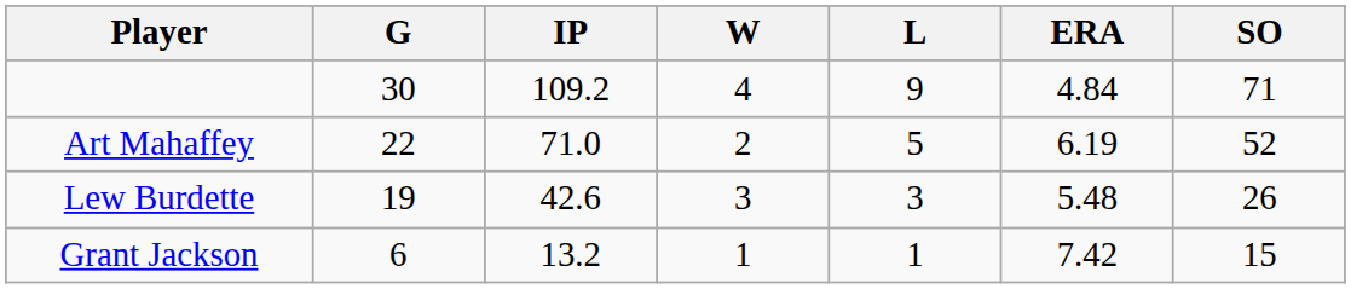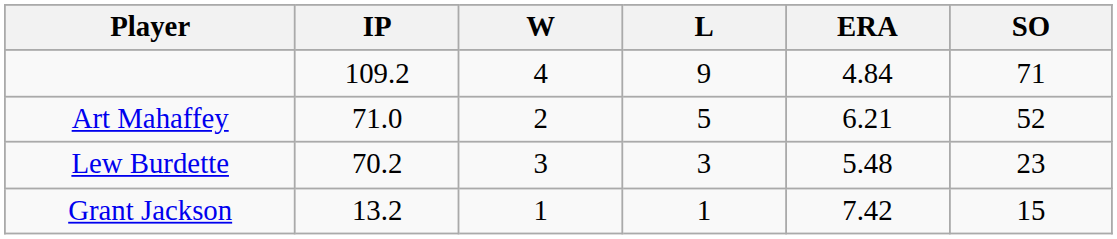 <table class="wikitable sortable">
 <tr>
 <th bgcolor="#DDDDFF" width="16%">Player</th>
-<th bgcolor="#DDDDFF" width="9%">G</th>
 <th bgcolor="#DDDDFF" width="9%">IP</th>
 <th bgcolor="#DDDDFF" width="9%">W</th>
 <th bgcolor="#DDDDFF" width="9%">L</th>
 <th bgcolor="#DDDDFF" width="9%">ERA</th>
 <th bgcolor="#DDDDFF" width="9%">SO</th>
 </tr>
 <tr align="center">
 <td></td>
-<td>30</td>
 <td>109.2</td>
 <td>4</td>
 <td>9</td>
 <td>4.84</td>
 <td>71</td>
 </tr>
 <tr align="center">
 <td><a href='#'>Art Mahaffey</a></td>
-<td>22</td>
 <td>71.0</td>
 <td>2</td>
 <td>5</td>
-<td>6.19</td>
+<td>6.21</td>
 <td>52</td>
 </tr>
 <tr align="center">
 <td><a href='#'>Lew Burdette</a></td>
-<td>19</td>
-<td>42.6</td>
+<td>70.2</td>
 <td>3</td>
 <td>3</td>
 <td>5.48</td>
-<td>26</td>
+<td>23</td>
 </tr>
 <tr align="center">
 <td><a href='#'>Grant Jackson</a></td>
-<td>6</td>
 <td>13.2</td>
 <td>1</td>
 <td>1</td>
 <td>7.42</td>
 <td>15</td>
 </tr>
 </table>
